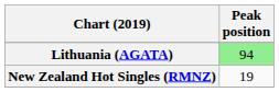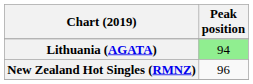 <table class="wikitable sortable plainrowheaders" style="text-align:center">
 <tr>
 <th scope="col">Chart (2019)</th>
 <th scope="col">Peak<br>position</th>
 </tr>
 <tr>
 </tr>
 <tr>
 <th scope="row">Lithuania (<a href='#'>AGATA</a>)</th>
 <td style="background: lightgreen;">94</td>
 </tr>
 <tr>
 <th scope="row">New Zealand Hot Singles (<a href='#'>RMNZ</a>)</th>
-<td>19</td>
+<td>96</td>
 </tr>
 <tr>
 </tr>
 </table>
